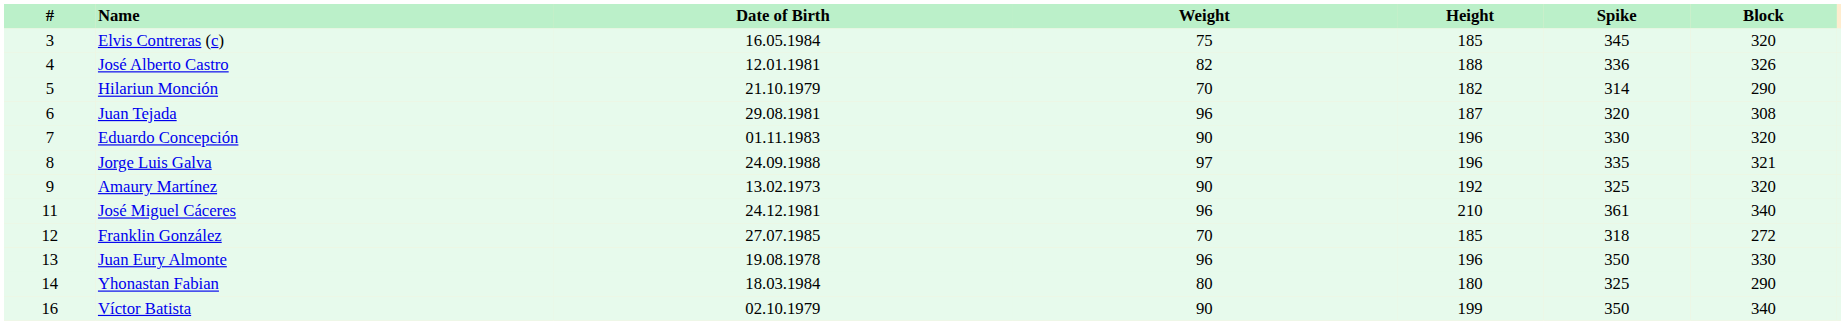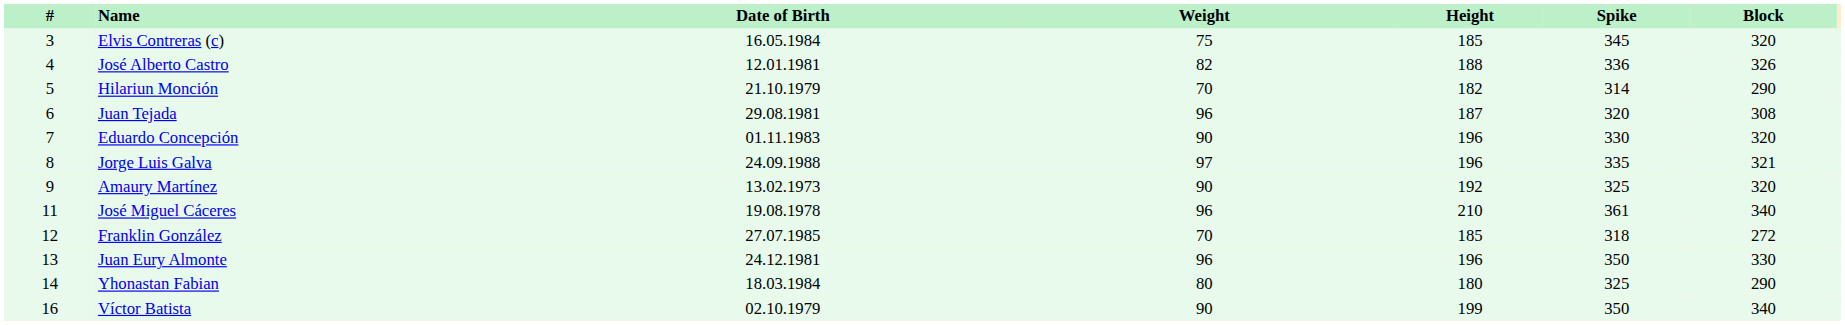 <table border=0 cellpadding=2 cellspacing=0  |- bgcolor=#FFECCE style="text-align:center; font-size:90%;" width=100%>
 <tr bgcolor=#BBF0C9>
 <th width=5%>#</th>
 <th width=25% align=left>Name</th>
 <th width=25%>Date of Birth</th>
 <th width=21%>Weight</th>
 <th width=8%>Height</th>
 <th width=8%>Spike</th>
 <th width=8%>Block</th>
 </tr>
 <tr bgcolor=#E7FAEC>
 <td>3</td>
 <td align=left><a href='#'>Elvis Contreras</a> (<a href='#'>c</a>)</td>
 <td>16.05.1984</td>
 <td>75</td>
 <td>185</td>
 <td>345</td>
 <td>320</td>
 <td></td>
 </tr>
 <tr bgcolor=#E7FAEC>
 <td>4</td>
 <td align=left><a href='#'>José Alberto Castro</a></td>
 <td>12.01.1981</td>
 <td>82</td>
 <td>188</td>
 <td>336</td>
 <td>326</td>
 <td></td>
 </tr>
 <tr bgcolor=#E7FAEC>
 <td>5</td>
 <td align=left><a href='#'>Hilariun Monción</a></td>
 <td>21.10.1979</td>
 <td>70</td>
 <td>182</td>
 <td>314</td>
 <td>290</td>
 <td></td>
 </tr>
 <tr bgcolor=#E7FAEC>
 <td>6</td>
 <td align=left><a href='#'>Juan Tejada</a></td>
 <td>29.08.1981</td>
 <td>96</td>
 <td>187</td>
 <td>320</td>
 <td>308</td>
 <td></td>
 </tr>
 <tr bgcolor=#E7FAEC>
 <td>7</td>
 <td align=left><a href='#'>Eduardo Concepción</a></td>
 <td>01.11.1983</td>
 <td>90</td>
 <td>196</td>
 <td>330</td>
 <td>320</td>
 <td></td>
 </tr>
 <tr bgcolor=#E7FAEC>
 <td>8</td>
 <td align=left><a href='#'>Jorge Luis Galva</a></td>
 <td>24.09.1988</td>
 <td>97</td>
 <td>196</td>
 <td>335</td>
 <td>321</td>
 <td></td>
 </tr>
 <tr bgcolor=#E7FAEC>
 <td>9</td>
 <td align=left><a href='#'>Amaury Martínez</a></td>
 <td>13.02.1973</td>
 <td>90</td>
 <td>192</td>
 <td>325</td>
 <td>320</td>
 <td></td>
 </tr>
 <tr bgcolor=#E7FAEC>
 <td>11</td>
 <td align=left><a href='#'>José Miguel Cáceres</a></td>
-<td>24.12.1981</td>
+<td>19.08.1978</td>
 <td>96</td>
 <td>210</td>
 <td>361</td>
 <td>340</td>
 <td></td>
 </tr>
 <tr bgcolor=#E7FAEC>
 <td>12</td>
 <td align=left><a href='#'>Franklin González</a></td>
 <td>27.07.1985</td>
 <td>70</td>
 <td>185</td>
 <td>318</td>
 <td>272</td>
 <td></td>
 </tr>
 <tr bgcolor=#E7FAEC>
 <td>13</td>
 <td align=left><a href='#'>Juan Eury Almonte</a></td>
-<td>19.08.1978</td>
+<td>24.12.1981</td>
 <td>96</td>
 <td>196</td>
 <td>350</td>
 <td>330</td>
 <td></td>
 </tr>
 <tr bgcolor=#E7FAEC>
 <td>14</td>
 <td align=left><a href='#'>Yhonastan Fabian</a></td>
 <td>18.03.1984</td>
 <td>80</td>
 <td>180</td>
 <td>325</td>
 <td>290</td>
 <td></td>
 </tr>
 <tr bgcolor=#E7FAEC>
 <td>16</td>
 <td align=left><a href='#'>Víctor Batista</a></td>
 <td>02.10.1979</td>
 <td>90</td>
 <td>199</td>
 <td>350</td>
 <td>340</td>
 <td></td>
 </tr>
 </table>
